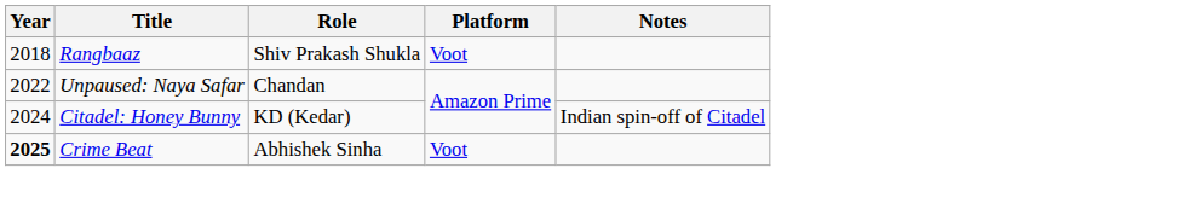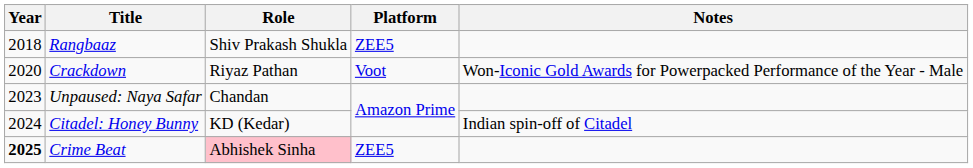 <table class="wikitable">
 <tr>
 <th>Year</th>
 <th>Title</th>
 <th>Role</th>
 <th>Platform</th>
 <th>Notes</th>
 </tr>
 <tr>
 <td>2018</td>
 <td><em><a href='#'>Rangbaaz</a></em></td>
 <td>Shiv Prakash Shukla</td>
-<td><a href='#'>Voot</a></td>
+<td><a href='#'>ZEE5</a></td>
 <td></td>
 </tr>
 <tr>
-<td>2022</td>
+<td>2020</td>
+<td><em><a href='#'>Crackdown</a></em></td>
+<td>Riyaz Pathan</td>
+<td><a href='#'>Voot</a></td>
+<td>Won-<a href='#'>Iconic Gold Awards</a> for Powerpacked Performance of the Year - Male</td>
+</tr>
+<tr>
+<td>2023</td>
 <td><em>Unpaused: Naya Safar</em></td>
 <td>Chandan</td>
 <td rowspan="2"><a href='#'>Amazon Prime</a></td>
 <td></td>
 </tr>
 <tr>
 <td>2024</td>
 <td><em> <a href='#'>Citadel: Honey Bunny</a></em></td>
 <td>KD (Kedar)</td>
 <td>Indian spin-off of <a href='#'>Citadel</a></td>
 </tr>
 <tr>
 <td><strong>2025</strong></td>
 <td><a href='#'><em>Crime Beat</em></a></td>
-<td>Abhishek Sinha</td>
-<td><a href='#'>Voot</a></td>
+<td style="background: pink;">Abhishek Sinha</td>
+<td><a href='#'>ZEE5</a></td>
 <td></td>
 </tr>
 </table>
